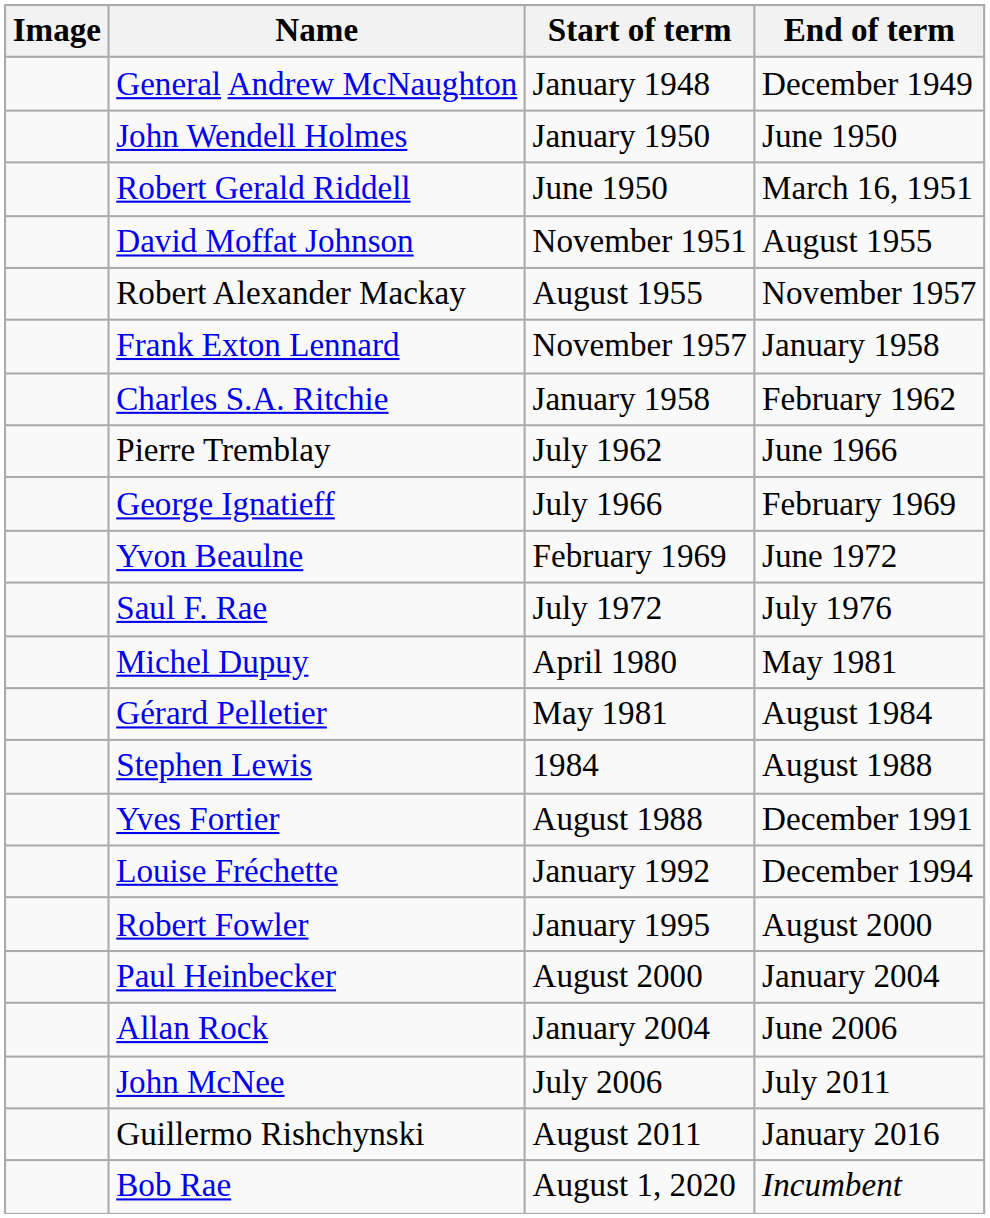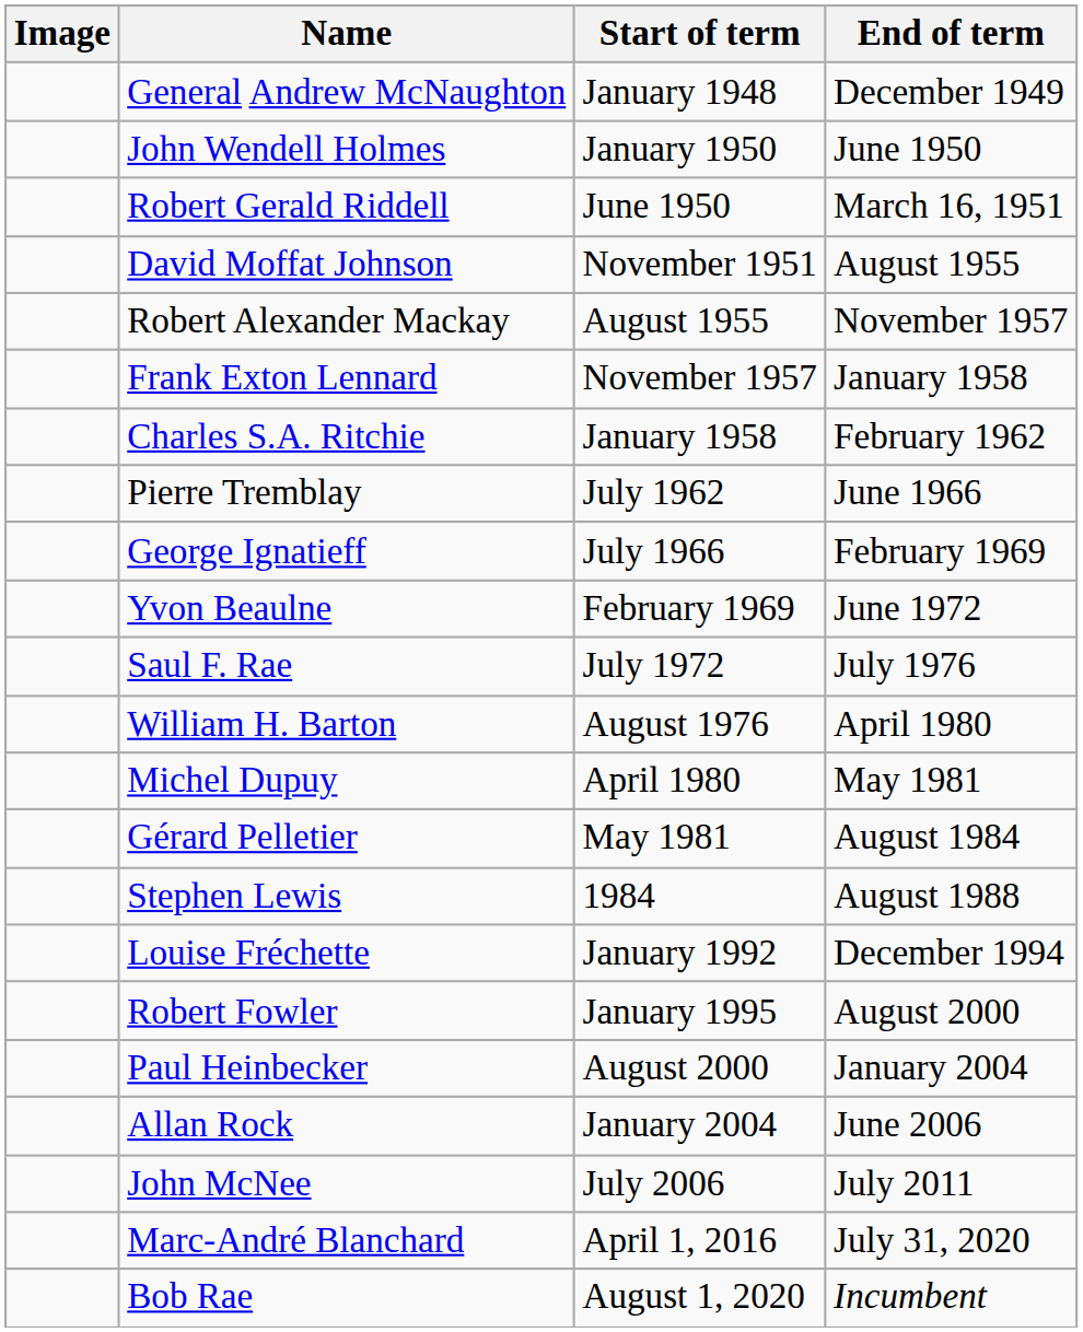 <table class="wikitable">
 <tr>
 <th>Image</th>
 <th>Name</th>
 <th>Start of term</th>
 <th>End of term</th>
 </tr>
 <tr>
 <td></td>
 <td><a href='#'>General</a> <a href='#'>Andrew McNaughton</a></td>
 <td>January 1948</td>
 <td>December 1949</td>
 </tr>
 <tr>
 <td></td>
 <td><a href='#'>John Wendell Holmes</a></td>
 <td>January 1950</td>
 <td>June 1950</td>
 </tr>
 <tr>
 <td></td>
 <td><a href='#'>Robert Gerald Riddell</a></td>
 <td>June 1950</td>
 <td>March 16, 1951</td>
 </tr>
 <tr>
 <td></td>
 <td><a href='#'>David Moffat Johnson</a></td>
 <td>November 1951</td>
 <td>August 1955</td>
 </tr>
 <tr>
 <td></td>
 <td>Robert Alexander Mackay</td>
 <td>August 1955</td>
 <td>November 1957</td>
 </tr>
 <tr>
 <td></td>
 <td><a href='#'>Frank Exton Lennard</a></td>
 <td>November 1957</td>
 <td>January 1958</td>
 </tr>
 <tr>
 <td></td>
 <td><a href='#'>Charles S.A. Ritchie</a></td>
 <td>January 1958</td>
 <td>February 1962</td>
 </tr>
 <tr>
 <td></td>
 <td>Pierre Tremblay</td>
 <td>July 1962</td>
 <td>June 1966</td>
 </tr>
 <tr>
 <td></td>
 <td><a href='#'>George Ignatieff</a></td>
 <td>July 1966</td>
 <td>February 1969</td>
 </tr>
 <tr>
 <td></td>
 <td><a href='#'>Yvon Beaulne</a></td>
 <td>February 1969</td>
 <td>June 1972</td>
 </tr>
 <tr>
 <td></td>
 <td><a href='#'>Saul F. Rae</a></td>
 <td>July 1972</td>
 <td>July 1976</td>
 </tr>
 <tr>
 <td></td>
+<td><a href='#'>William H. Barton</a></td>
+<td>August 1976</td>
+<td>April 1980</td>
+</tr>
+<tr>
+<td></td>
 <td><a href='#'>Michel Dupuy</a></td>
 <td>April 1980</td>
 <td>May 1981</td>
 </tr>
 <tr>
 <td></td>
 <td><a href='#'>Gérard Pelletier</a></td>
 <td>May 1981</td>
 <td>August 1984</td>
 </tr>
 <tr>
 <td></td>
 <td><a href='#'>Stephen Lewis</a></td>
 <td>1984</td>
 <td>August 1988</td>
-</tr>
-<tr>
-<td></td>
-<td><a href='#'>Yves Fortier</a></td>
-<td>August 1988</td>
-<td>December 1991</td>
 </tr>
 <tr>
 <td></td>
 <td><a href='#'>Louise Fréchette</a></td>
 <td>January 1992</td>
 <td>December 1994</td>
 </tr>
 <tr>
 <td></td>
 <td><a href='#'>Robert Fowler</a></td>
 <td>January 1995</td>
 <td>August 2000</td>
 </tr>
 <tr>
 <td></td>
 <td><a href='#'>Paul Heinbecker</a></td>
 <td>August 2000</td>
 <td>January 2004</td>
 </tr>
 <tr>
 <td></td>
 <td><a href='#'>Allan Rock</a></td>
 <td>January 2004</td>
 <td>June 2006</td>
 </tr>
 <tr>
 <td></td>
 <td><a href='#'>John McNee</a></td>
 <td>July 2006</td>
 <td>July 2011</td>
 </tr>
 <tr>
 <td></td>
-<td>Guillermo Rishchynski</td>
-<td>August 2011</td>
-<td>January 2016</td>
+<td><a href='#'>Marc-André Blanchard</a></td>
+<td>April 1, 2016</td>
+<td>July 31, 2020</td>
 </tr>
 <tr>
 <td></td>
 <td><a href='#'>Bob Rae</a></td>
 <td>August 1, 2020</td>
 <td><em>Incumbent</em></td>
 </tr>
 </table>
